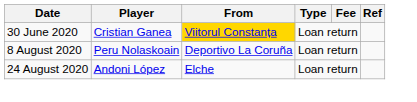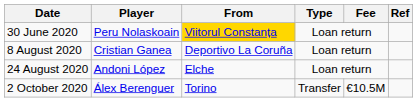 <table class="wikitable">
 <tr>
 <th>Date</th>
 <th>Player</th>
 <th>From</th>
 <th>Type</th>
 <th>Fee</th>
 <th>Ref</th>
 </tr>
 <tr>
 <td>30 June 2020</td>
-<td> <a href='#'>Cristian Ganea</a></td>
+<td> <a href='#'>Peru Nolaskoain</a></td>
 <td style="background: gold;"> <a href='#'>Viitorul Constanța</a></td>
 <td align=center colspan=2>Loan return</td>
 <td align=center></td>
 </tr>
 <tr>
 <td>8 August 2020</td>
-<td> <a href='#'>Peru Nolaskoain</a></td>
+<td> <a href='#'>Cristian Ganea</a></td>
 <td><a href='#'>Deportivo La Coruña</a></td>
 <td align=center colspan=2>Loan return</td>
 <td align=center></td>
 </tr>
 <tr>
 <td>24 August 2020</td>
 <td> <a href='#'>Andoni López</a></td>
 <td><a href='#'>Elche</a></td>
 <td align=center colspan=2>Loan return</td>
 <td align=center></td>
 </tr>
+<tr>
+<td>2 October 2020</td>
+<td> <a href='#'>Álex Berenguer</a></td>
+<td> <a href='#'>Torino</a></td>
+<td align=center>Transfer</td>
+<td align=center>€10.5M</td>
+<td align=center></td>
+</tr>
 </table>
